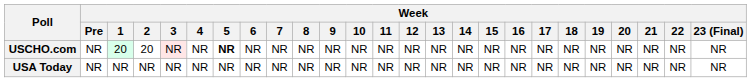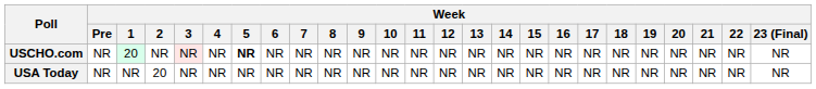 <table class="wikitable" style="white-space:nowrap;">
 <tr>
 <th scope="col" width="100" rowspan="2">Poll</th>
 <th colspan="25">Week</th>
 </tr>
 <tr>
 <th scope="col" width="30">Pre</th>
 <th scope="col" width="30">1</th>
 <th scope="col" width="30">2</th>
 <th scope="col" width="30">3</th>
 <th scope="col" width="30">4</th>
 <th scope="col" width="30">5</th>
 <th scope="col" width="30">6</th>
 <th scope="col" width="30">7</th>
 <th scope="col" width="30">8</th>
 <th scope="col" width="30">9</th>
 <th scope="col" width="30">10</th>
 <th scope="col" width="30">11</th>
 <th scope="col" width="30">12</th>
 <th scope="col" width="30">13</th>
 <th scope="col" width="30">14</th>
 <th scope="col" width="30">15</th>
 <th scope="col" width="30">16</th>
 <th scope="col" width="30">17</th>
 <th scope="col" width="30">18</th>
 <th scope="col" width="30">19</th>
 <th scope="col" width="30">20</th>
 <th scope="col" width="30">21</th>
 <th scope="col" width="30">22</th>
 <th scope="col" width="30">23 (Final)</th>
 </tr>
 <tr style="text-align:center;">
 <th>USCHO.com</th>
 <td bgcolor=FFFFFF>NR</td>
 <td bgcolor=D8FFEB>20</td>
-<td bgcolor=FFFFFF>20</td>
+<td bgcolor=FFFFFF>NR</td>
 <td bgcolor=FFE6E6>NR</td>
 <td bgcolor=FFFFFF>NR</td>
 <td bgcolor=FFFFFF><strong>NR</strong></td>
 <td bgcolor=FFFFFF>NR</td>
 <td bgcolor=FFFFFF>NR</td>
 <td bgcolor=FFFFFF>NR</td>
 <td bgcolor=FFFFFF>NR</td>
 <td bgcolor=FFFFFF>NR</td>
 <td bgcolor=FFFFFF>NR</td>
 <td bgcolor=FFFFFF>NR</td>
 <td bgcolor=FFFFFF>NR</td>
 <td bgcolor=FFFFFF>NR</td>
 <td bgcolor=FFFFFF>NR</td>
 <td bgcolor=FFFFFF>NR</td>
 <td bgcolor=FFFFFF>NR</td>
 <td bgcolor=FFFFFF>NR</td>
 <td bgcolor=FFFFFF>NR</td>
 <td bgcolor=FFFFFF>NR</td>
 <td bgcolor=FFFFFF>NR</td>
 <td bgcolor=FFFFFF>NR</td>
 <td bgcolor=FFFFFF>NR</td>
 </tr>
 <tr style="text-align:center;">
 <th>USA Today</th>
 <td bgcolor=FFFFFF>NR</td>
 <td bgcolor=FFFFFF>NR</td>
-<td bgcolor=FFFFFF>NR</td>
+<td bgcolor=FFFFFF>20</td>
 <td bgcolor=FFFFFF>NR</td>
 <td bgcolor=FFFFFF>NR</td>
 <td bgcolor=FFFFFF>NR</td>
 <td bgcolor=FFFFFF>NR</td>
 <td bgcolor=FFFFFF>NR</td>
 <td bgcolor=FFFFFF>NR</td>
 <td bgcolor=FFFFFF>NR</td>
 <td bgcolor=FFFFFF>NR</td>
 <td bgcolor=FFFFFF>NR</td>
 <td bgcolor=FFFFFF>NR</td>
 <td bgcolor=FFFFFF>NR</td>
 <td bgcolor=FFFFFF>NR</td>
 <td bgcolor=FFFFFF>NR</td>
 <td bgcolor=FFFFFF>NR</td>
 <td bgcolor=FFFFFF>NR</td>
 <td bgcolor=FFFFFF>NR</td>
 <td bgcolor=FFFFFF>NR</td>
 <td bgcolor=FFFFFF>NR</td>
 <td bgcolor=FFFFFF>NR</td>
 <td bgcolor=FFFFFF>NR</td>
 <td bgcolor=FFFFFF>NR</td>
 </tr>
 </table>
